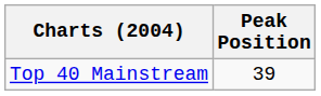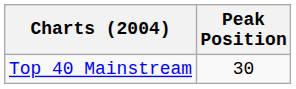 <table class="wikitable">
 <tr>
 <th align="left">Charts (2004)</th>
 <th align="center">Peak<br>Position</th>
 </tr>
 <tr>
 <td align="left"><a href='#'>Top 40 Mainstream</a></td>
-<td align="center">39</td>
+<td align="center">30</td>
 </tr>
 </table>
